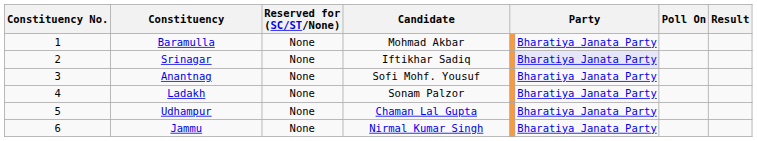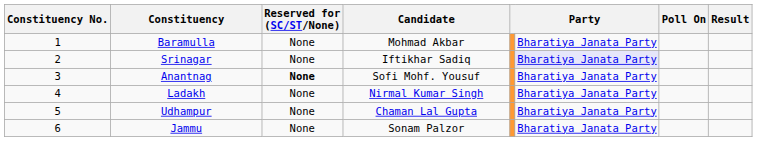 <table class="wikitable sortable" style="text-align:center">
 <tr>
 <th>Constituency No.</th>
 <th style="width:180px;">Constituency</th>
 <th>Reserved for<br>(<a href='#'>SC/ST</a>/None)</th>
 <th style="width:200px;">Candidate</th>
 <th colspan="2">Party</th>
 <th>Poll On</th>
 <th>Result</th>
 </tr>
 <tr>
 <td>1</td>
 <td><a href='#'>Baramulla</a></td>
 <td>None</td>
 <td>Mohmad Akbar</td>
 <td bgcolor=#FF9933></td>
 <td><a href='#'>Bharatiya Janata Party</a></td>
 <td></td>
 <td></td>
 </tr>
 <tr>
 <td>2</td>
 <td><a href='#'>Srinagar</a></td>
 <td>None</td>
 <td>Iftikhar Sadiq</td>
 <td bgcolor=#FF9933></td>
 <td style="background: lavender;"><a href='#'>Bharatiya Janata Party</a></td>
 <td></td>
 <td></td>
 </tr>
 <tr>
 <td>3</td>
 <td><a href='#'>Anantnag</a></td>
-<td>None</td>
+<td><strong>None</strong></td>
 <td>Sofi Mohf. Yousuf</td>
 <td bgcolor=#FF9933></td>
 <td><a href='#'>Bharatiya Janata Party</a></td>
 <td></td>
 <td></td>
 </tr>
 <tr>
 <td>4</td>
 <td><a href='#'>Ladakh</a></td>
 <td>None</td>
-<td>Sonam Palzor</td>
+<td><a href='#'>Nirmal Kumar Singh</a></td>
 <td bgcolor=#FF9933></td>
 <td><a href='#'>Bharatiya Janata Party</a></td>
 <td></td>
 <td></td>
 </tr>
 <tr>
 <td>5</td>
 <td><a href='#'>Udhampur</a></td>
 <td>None</td>
 <td><a href='#'>Chaman Lal Gupta</a></td>
 <td bgcolor=#FF9933></td>
 <td><a href='#'>Bharatiya Janata Party</a></td>
 <td></td>
 <td></td>
 </tr>
 <tr>
 <td>6</td>
 <td><a href='#'>Jammu</a></td>
 <td>None</td>
-<td><a href='#'>Nirmal Kumar Singh</a></td>
+<td>Sonam Palzor</td>
 <td bgcolor=#FF9933></td>
 <td><a href='#'>Bharatiya Janata Party</a></td>
 <td></td>
 <td></td>
 </tr>
 </table>
